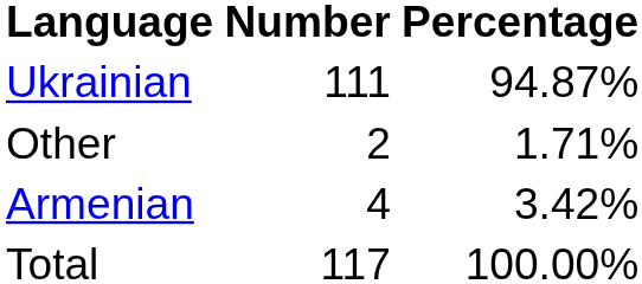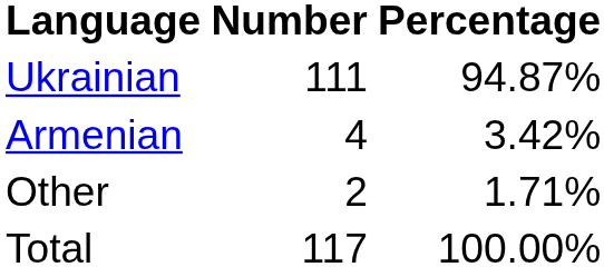 <table class="standard">
 <tr>
 <th>Language</th>
 <th>Number</th>
 <th>Percentage</th>
 </tr>
 <tr>
 <td><a href='#'>Ukrainian</a></td>
 <td align="right">111</td>
 <td align="right">94.87%</td>
 </tr>
 <tr>
+<td><a href='#'>Armenian</a></td>
+<td align="right">4</td>
+<td align="right">3.42%</td>
+</tr>
+<tr>
 <td>Other</td>
 <td align="right">2</td>
 <td align="right">1.71%</td>
-</tr>
-<tr>
-<td><a href='#'>Armenian</a></td>
-<td align="right">4</td>
-<td align="right">3.42%</td>
 </tr>
 <tr>
 <td>Total</td>
 <td align="right">117</td>
 <td align="right">100.00%</td>
 </tr>
 </table>
